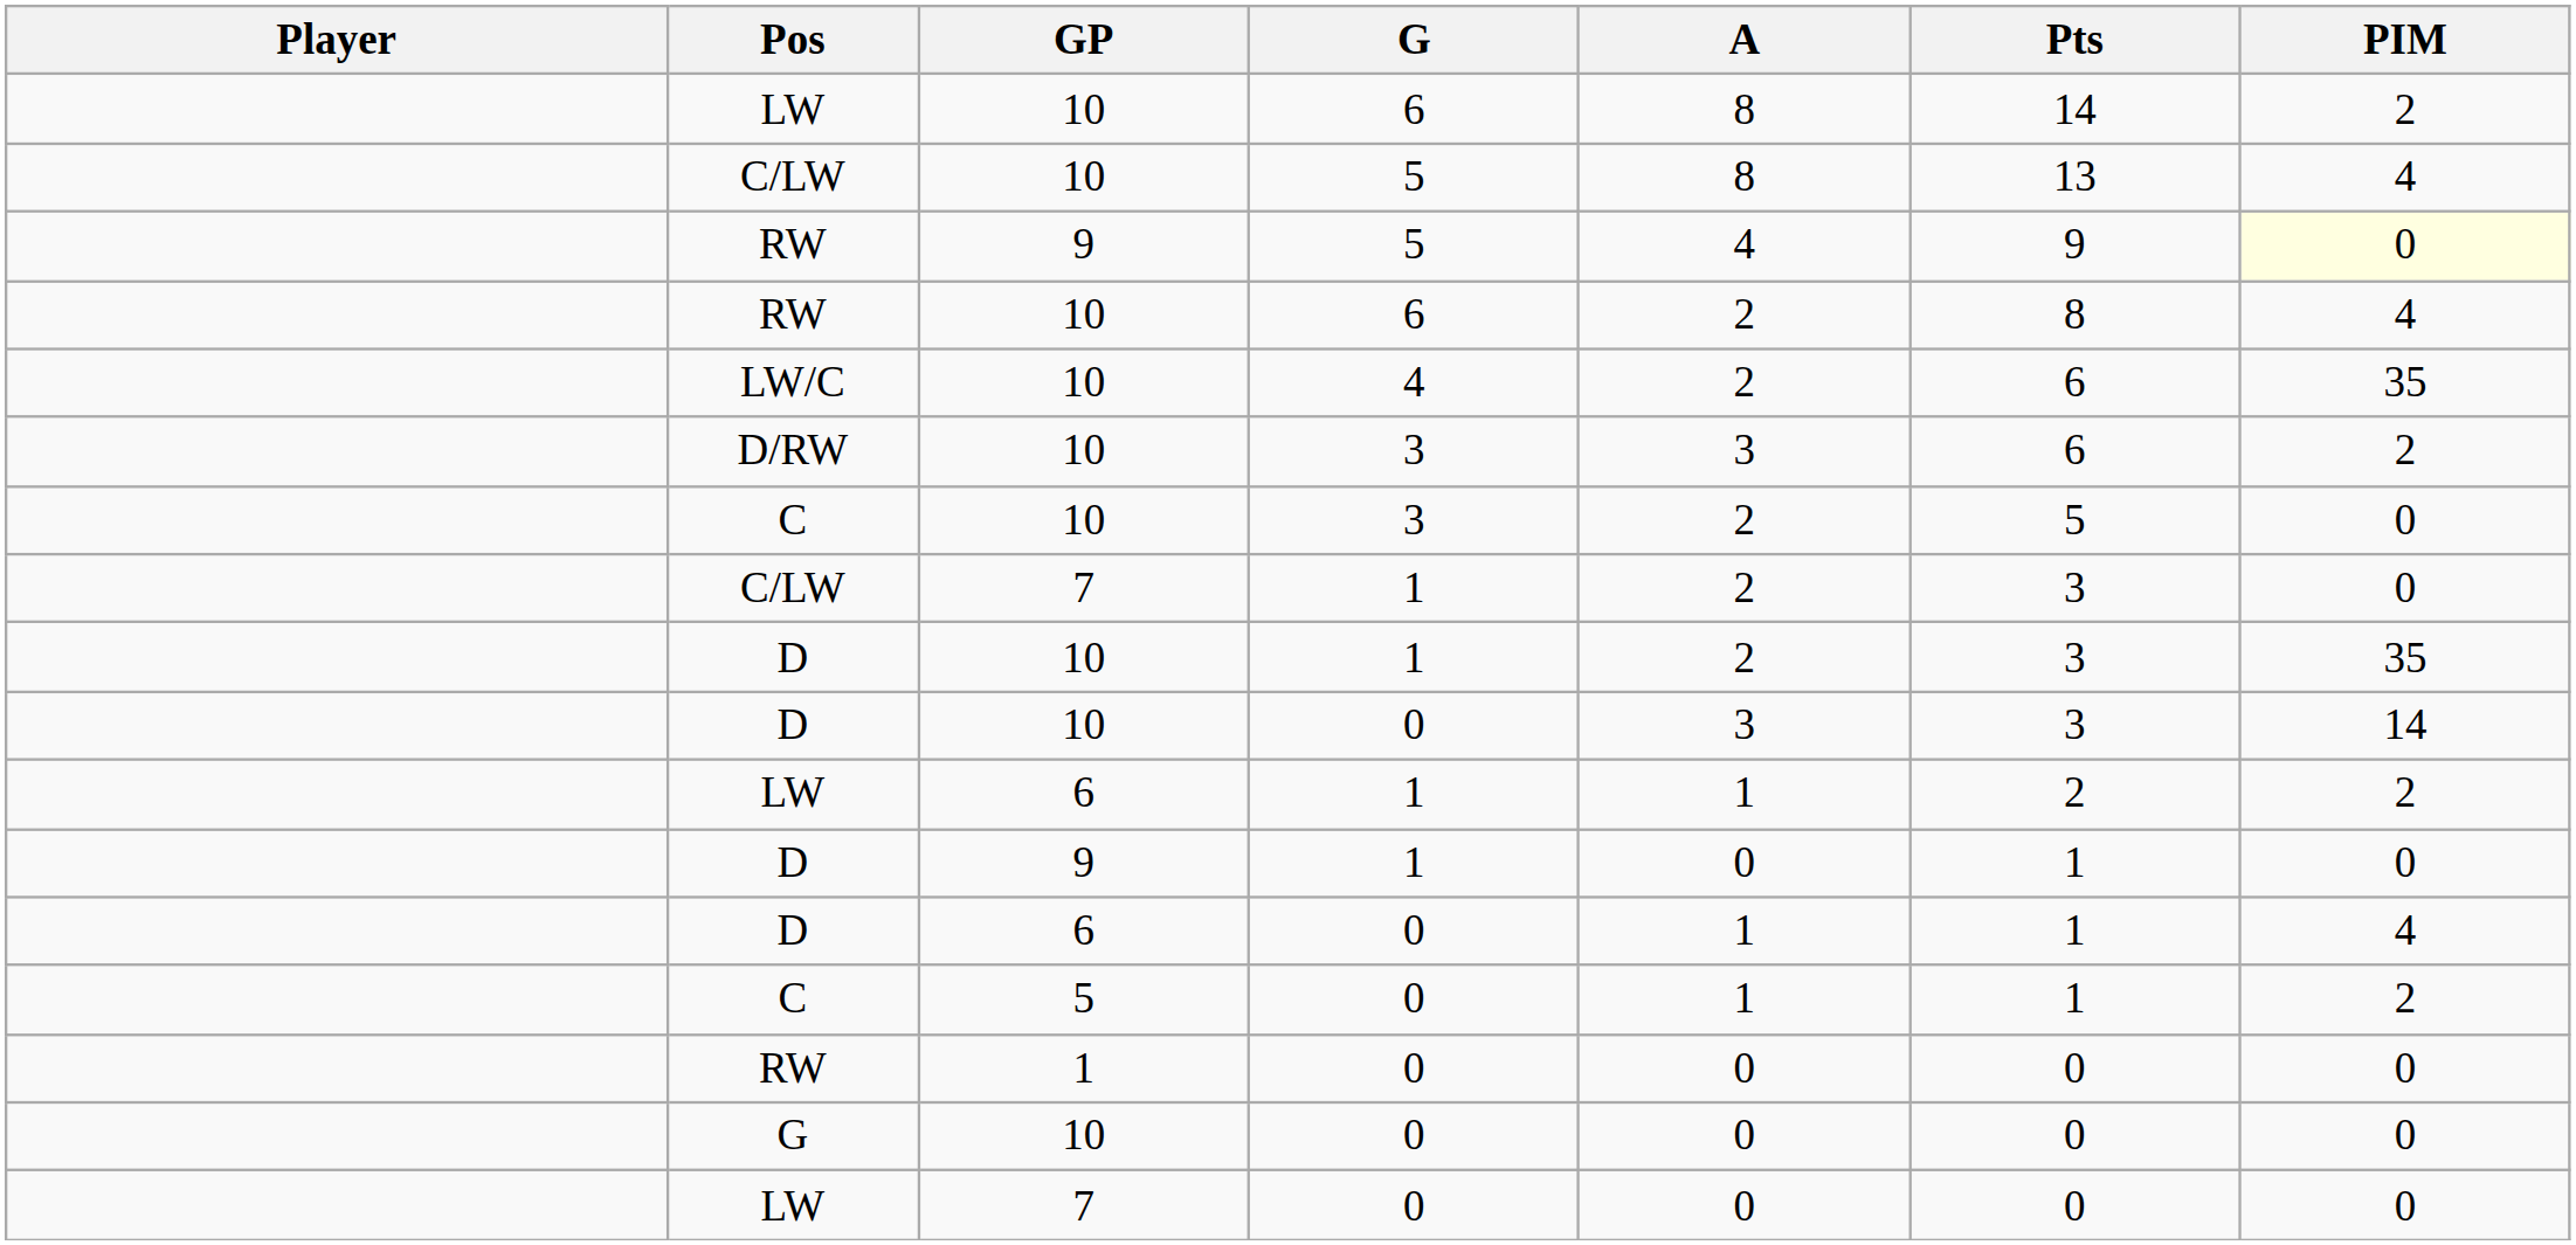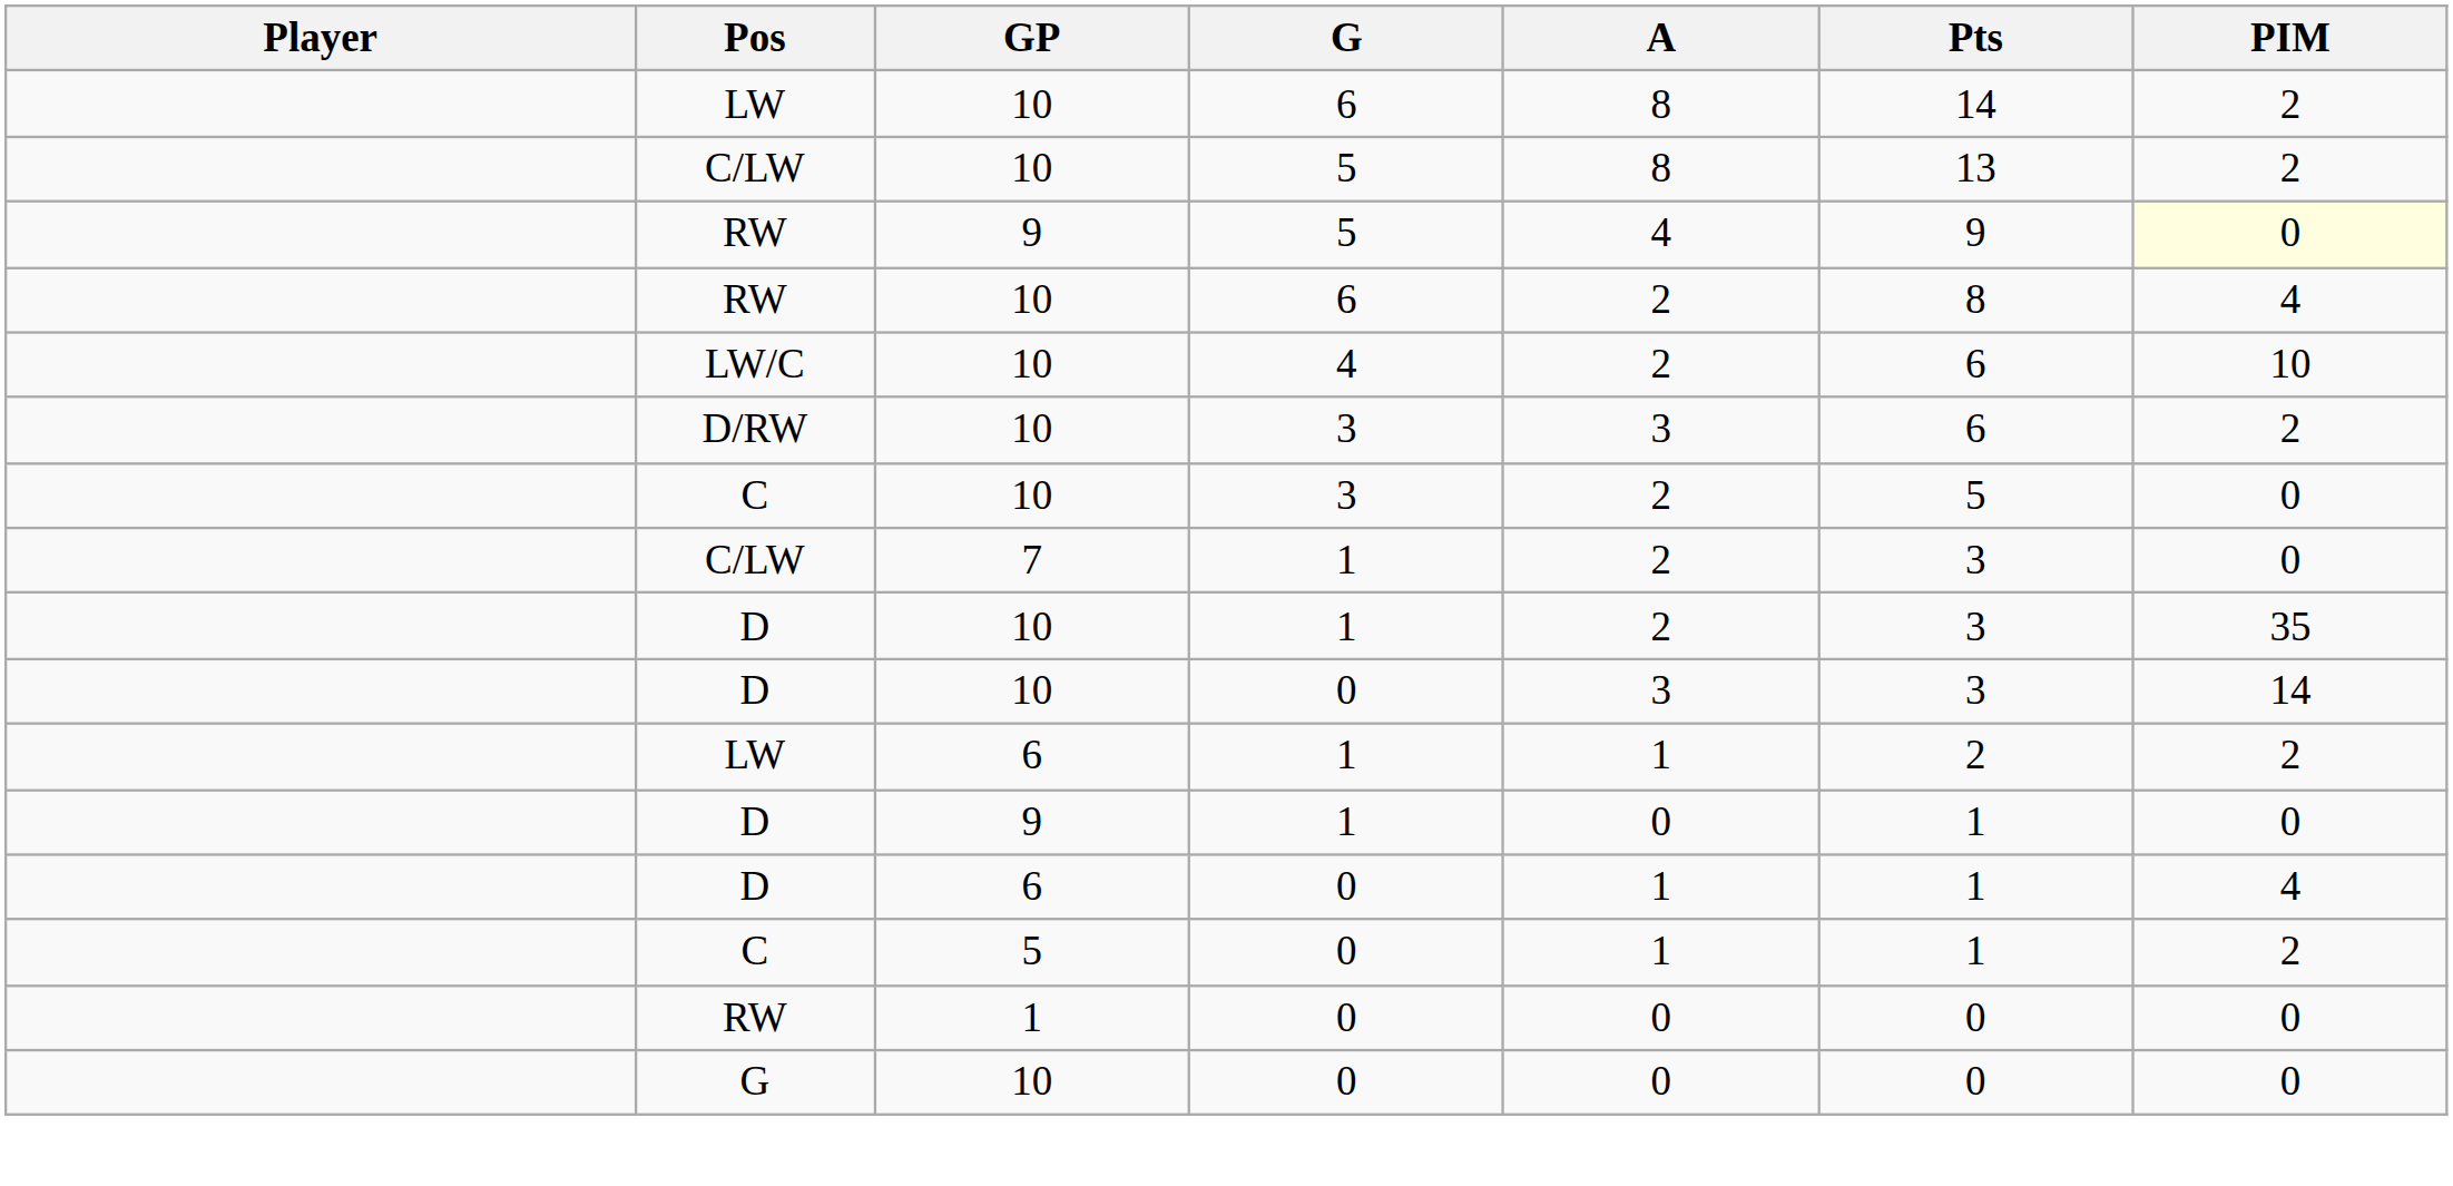 <table class="wikitable sortable" width="60%">
 <tr ALIGN="center">
 <th bgcolor="#DDDDFF" width="10%">Player</th>
 <th bgcolor="#DDDDFF" width="3%" title="Position">Pos</th>
 <th bgcolor="#DDDDFF" width="5%" title="Games played">GP</th>
 <th bgcolor="#DDDDFF" width="5%" title="Goals">G</th>
 <th bgcolor="#DDDDFF" width="5%" title="Assists">A</th>
 <th bgcolor="#DDDDFF" width="5%" title="Points">Pts</th>
 <th bgcolor="#DDDDFF" width="5%" title="Penalties in Minutes">PIM</th>
 </tr>
 <tr align="center">
 <td align="right"></td>
 <td>LW</td>
 <td>10</td>
 <td>6</td>
 <td>8</td>
 <td>14</td>
 <td>2</td>
 </tr>
 <tr align="center">
 <td align="right"></td>
 <td>C/LW</td>
 <td>10</td>
 <td>5</td>
 <td>8</td>
 <td>13</td>
-<td>4</td>
+<td>2</td>
 </tr>
 <tr align="center">
 <td align="right"></td>
 <td>RW</td>
 <td>9</td>
 <td>5</td>
 <td>4</td>
 <td>9</td>
 <td style="background: lightyellow;">0</td>
 </tr>
 <tr align="center">
 <td align="right"></td>
 <td>RW</td>
 <td>10</td>
 <td>6</td>
 <td>2</td>
 <td>8</td>
 <td>4</td>
 </tr>
 <tr align="center">
 <td align="right"></td>
 <td>LW/C</td>
 <td>10</td>
 <td>4</td>
 <td>2</td>
 <td>6</td>
-<td>35</td>
+<td>10</td>
 </tr>
 <tr align="center">
 <td align="right"></td>
 <td>D/RW</td>
 <td>10</td>
 <td>3</td>
 <td>3</td>
 <td>6</td>
 <td>2</td>
 </tr>
 <tr align="center">
 <td align="right"></td>
 <td>C</td>
 <td>10</td>
 <td>3</td>
 <td>2</td>
 <td>5</td>
 <td>0</td>
 </tr>
 <tr align="center">
 <td align="right"></td>
 <td>C/LW</td>
 <td>7</td>
 <td>1</td>
 <td>2</td>
 <td>3</td>
 <td>0</td>
 </tr>
 <tr align="center">
 <td align="right"></td>
 <td>D</td>
 <td>10</td>
 <td>1</td>
 <td>2</td>
 <td>3</td>
 <td>35</td>
 </tr>
 <tr align="center">
 <td align="right"></td>
 <td>D</td>
 <td>10</td>
 <td>0</td>
 <td>3</td>
 <td>3</td>
 <td>14</td>
 </tr>
 <tr align="center">
 <td align="right"></td>
 <td>LW</td>
 <td>6</td>
 <td>1</td>
 <td>1</td>
 <td>2</td>
 <td>2</td>
 </tr>
 <tr align="center">
 <td align="right"></td>
 <td>D</td>
 <td>9</td>
 <td>1</td>
 <td>0</td>
 <td>1</td>
 <td>0</td>
 </tr>
 <tr align="center">
 <td align="right"></td>
 <td>D</td>
 <td>6</td>
 <td>0</td>
 <td>1</td>
 <td>1</td>
 <td>4</td>
 </tr>
 <tr align="center">
 <td align="right"></td>
 <td>C</td>
 <td>5</td>
 <td>0</td>
 <td>1</td>
 <td>1</td>
 <td>2</td>
 </tr>
 <tr align="center">
 <td align="right"></td>
 <td>RW</td>
 <td>1</td>
 <td>0</td>
 <td>0</td>
 <td>0</td>
 <td>0</td>
 </tr>
 <tr align="center">
 <td align="right"></td>
 <td>G</td>
 <td>10</td>
 <td>0</td>
 <td>0</td>
 <td>0</td>
 <td>0</td>
 </tr>
-<tr align="center">
-<td align="right"></td>
-<td>LW</td>
-<td>7</td>
-<td>0</td>
-<td>0</td>
-<td>0</td>
-<td>0</td>
-</tr>
 </table>
